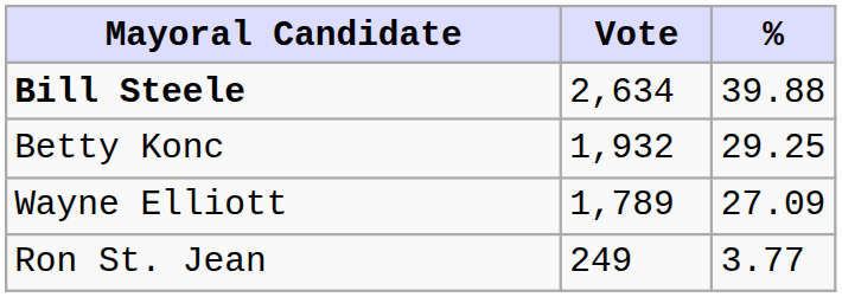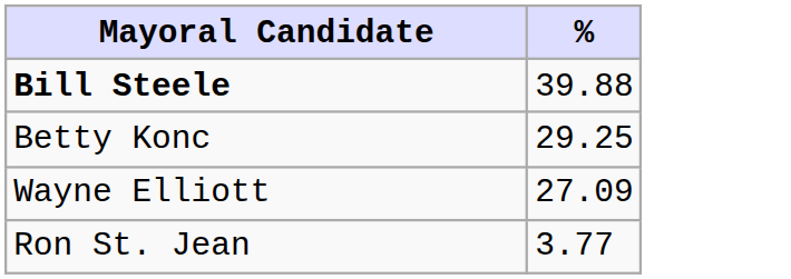 <table class="wikitable">
 <tr>
 <th style="background:#ddf; width:200px;">Mayoral Candidate</th>
-<th style="background:#ddf; width:50px;">Vote</th>
 <th style="background:#ddf; width:30px;">%</th>
 </tr>
 <tr>
 <td><strong>Bill Steele</strong></td>
-<td>2,634</td>
 <td>39.88</td>
 </tr>
 <tr>
 <td>Betty Konc</td>
-<td>1,932</td>
 <td>29.25</td>
 </tr>
 <tr>
 <td>Wayne Elliott</td>
-<td>1,789</td>
 <td>27.09</td>
 </tr>
 <tr>
 <td>Ron St. Jean</td>
-<td>249</td>
 <td>3.77</td>
 </tr>
 </table>
